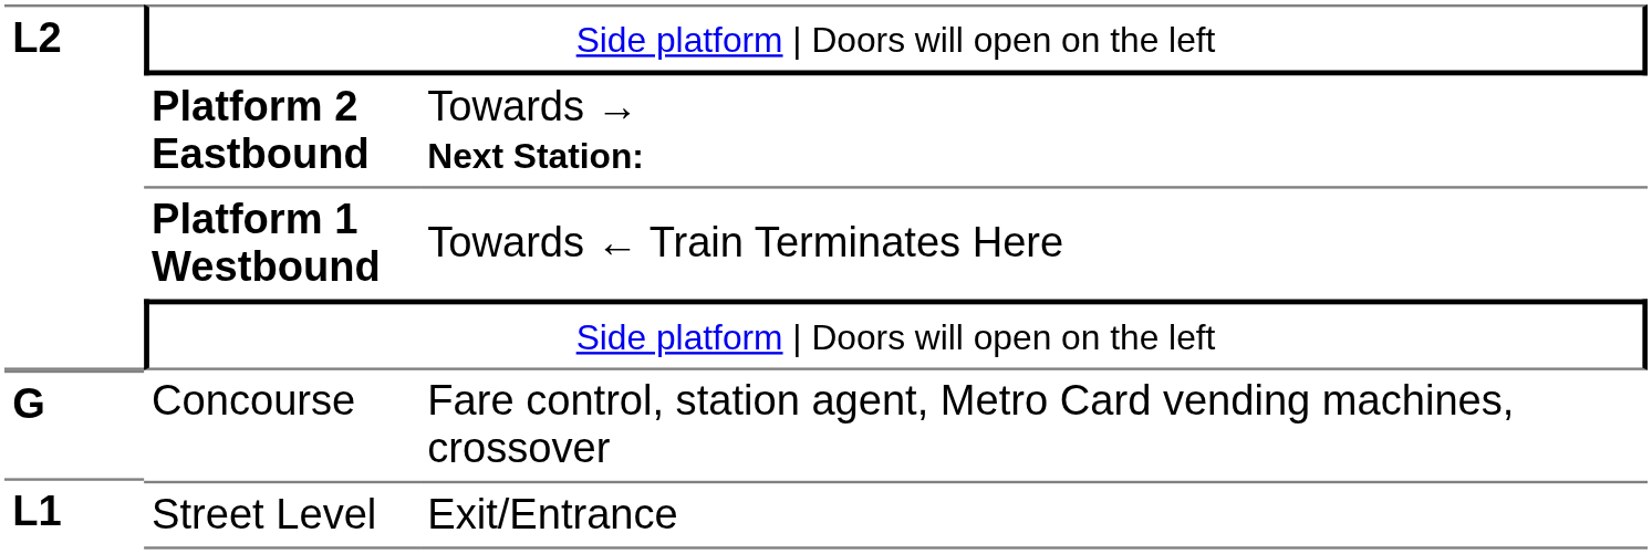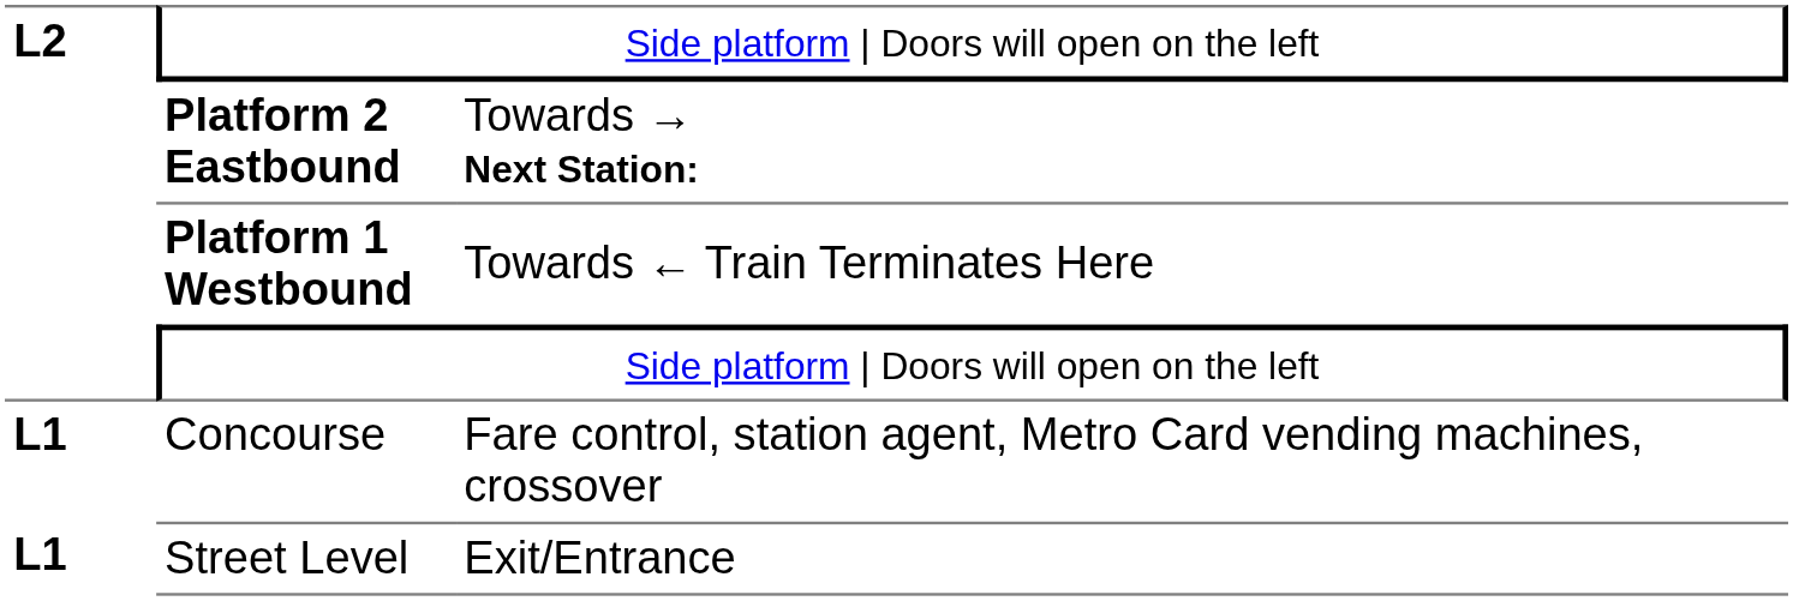 <table table border=0 cellspacing=0 cellpadding=3>
 <tr>
 <td style="border-top:solid 1px grey;border-bottom:solid 1px grey;" width=50 rowspan=4 valign=top><strong>L2</strong></td>
 <td style="border-top:solid 1px grey;border-right:solid 2px black;border-left:solid 2px black;border-bottom:solid 2px black;text-align:center;" colspan=2><small><a href='#'>Side platform</a> | Doors will open on the left </small></td>
 </tr>
 <tr>
 <td style="border-bottom:solid 1px grey;" width=100><span><strong>Platform 2</strong><br><strong>Eastbound</strong></span></td>
 <td style="border-bottom:solid 1px grey;" width=500>Towards → <br><small><strong>Next Station:</strong> </small></td>
 </tr>
 <tr>
 <td><span><strong>Platform 1</strong><br><strong>Westbound</strong></span></td>
 <td><span></span>Towards ← Train Terminates Here</td>
 </tr>
 <tr>
 <td style="border-top:solid 2px black;border-right:solid 2px black;border-left:solid 2px black;border-bottom:solid 1px grey;text-align:center;" colspan=2><small><a href='#'>Side platform</a> | Doors will open on the left </small></td>
 </tr>
 <tr>
-<td style="border-bottom:solid 1px grey;border-top:solid 1px grey;" width=50 valign=top><strong>G</strong></td>
+<td valign=top><strong>L1</strong></td>
 <td valign=top>Concourse</td>
 <td valign=top>Fare control, station agent, Metro Card vending machines, crossover</td>
 </tr>
 <tr>
 <td valign=top><strong>L1</strong></td>
 <td style="border-top:solid 1px grey;border-bottom:solid 1px grey;" width=100 valign=top>Street Level</td>
 <td style="border-top:solid 1px grey;border-bottom:solid 1px grey;" width=500 valign=top>Exit/Entrance</td>
 </tr>
 </table>
